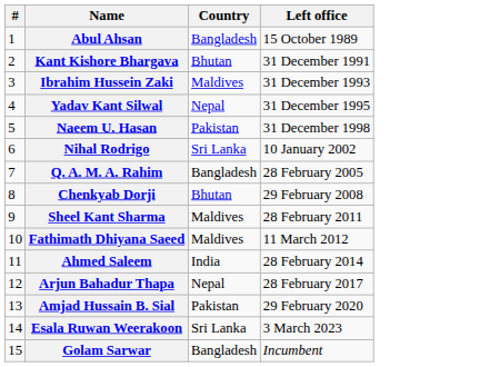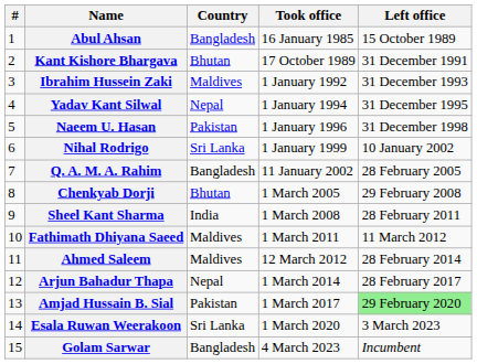 <table class="wikitable sortable">
 <tr>
 <th scope=col>#</th>
 <th scope=col>Name</th>
 <th scope=col>Country</th>
+<th scope=col>Took office</th>
 <th scope=col>Left office</th>
 </tr>
 <tr>
 <td>1</td>
 <th scope=row><a href='#'>Abul Ahsan</a></th>
 <td><a href='#'>Bangladesh</a></td>
+<td>16 January 1985</td>
 <td>15 October 1989</td>
 </tr>
 <tr>
 <td>2</td>
 <th scope=row><a href='#'>Kant Kishore Bhargava</a></th>
 <td><a href='#'>Bhutan</a></td>
+<td>17 October 1989</td>
 <td>31 December 1991</td>
 </tr>
 <tr>
 <td>3</td>
 <th scope=row><a href='#'>Ibrahim Hussein Zaki</a></th>
 <td><a href='#'>Maldives</a></td>
+<td>1 January 1992</td>
 <td>31 December 1993</td>
 </tr>
 <tr>
 <td>4</td>
 <th scope=row><a href='#'>Yadav Kant Silwal</a></th>
 <td><a href='#'>Nepal</a></td>
+<td>1 January 1994</td>
 <td>31 December 1995</td>
 </tr>
 <tr>
 <td>5</td>
 <th scope=row><a href='#'>Naeem U. Hasan</a></th>
 <td><a href='#'>Pakistan</a></td>
+<td>1 January 1996</td>
 <td>31 December 1998</td>
 </tr>
 <tr>
 <td>6</td>
 <th scope=row><a href='#'>Nihal Rodrigo</a></th>
 <td><a href='#'>Sri Lanka</a></td>
+<td>1 January 1999</td>
 <td>10 January 2002</td>
 </tr>
 <tr>
 <td>7</td>
 <th scope=row><a href='#'>Q. A. M. A. Rahim</a></th>
 <td>Bangladesh</td>
+<td>11 January 2002</td>
 <td>28 February 2005</td>
 </tr>
 <tr>
 <td>8</td>
 <th scope=row><a href='#'>Chenkyab Dorji</a></th>
 <td><a href='#'>Bhutan</a></td>
+<td>1 March 2005</td>
 <td>29 February 2008</td>
 </tr>
 <tr>
 <td>9</td>
 <th scope=row><a href='#'>Sheel Kant Sharma</a></th>
-<td>Maldives</td>
+<td>India</td>
+<td>1 March 2008</td>
 <td>28 February 2011</td>
 </tr>
 <tr>
 <td>10</td>
 <th scope=row><a href='#'>Fathimath Dhiyana Saeed</a></th>
 <td>Maldives</td>
+<td>1 March 2011</td>
 <td>11 March 2012</td>
 </tr>
 <tr>
 <td>11</td>
 <th scope=row><a href='#'>Ahmed Saleem</a></th>
-<td>India</td>
+<td>Maldives</td>
+<td>12 March 2012</td>
 <td>28 February 2014</td>
 </tr>
 <tr>
 <td>12</td>
 <th scope=row><a href='#'>Arjun Bahadur Thapa</a></th>
 <td>Nepal</td>
+<td>1 March 2014</td>
 <td>28 February 2017</td>
 </tr>
 <tr>
 <td>13</td>
 <th scope=row><a href='#'>Amjad Hussain B. Sial</a></th>
 <td>Pakistan</td>
-<td>29 February 2020</td>
+<td>1 March 2017</td>
+<td style="background: lightgreen;">29 February 2020</td>
 </tr>
 <tr>
 <td>14</td>
 <th scope=row><a href='#'>Esala Ruwan Weerakoon</a></th>
 <td>Sri Lanka</td>
+<td>1 March 2020</td>
 <td>3 March 2023</td>
 </tr>
 <tr>
 <td>15</td>
 <th scope=row><a href='#'>Golam Sarwar</a></th>
 <td>Bangladesh</td>
+<td>4 March 2023</td>
 <td><em>Incumbent</em></td>
 </tr>
 </table>
